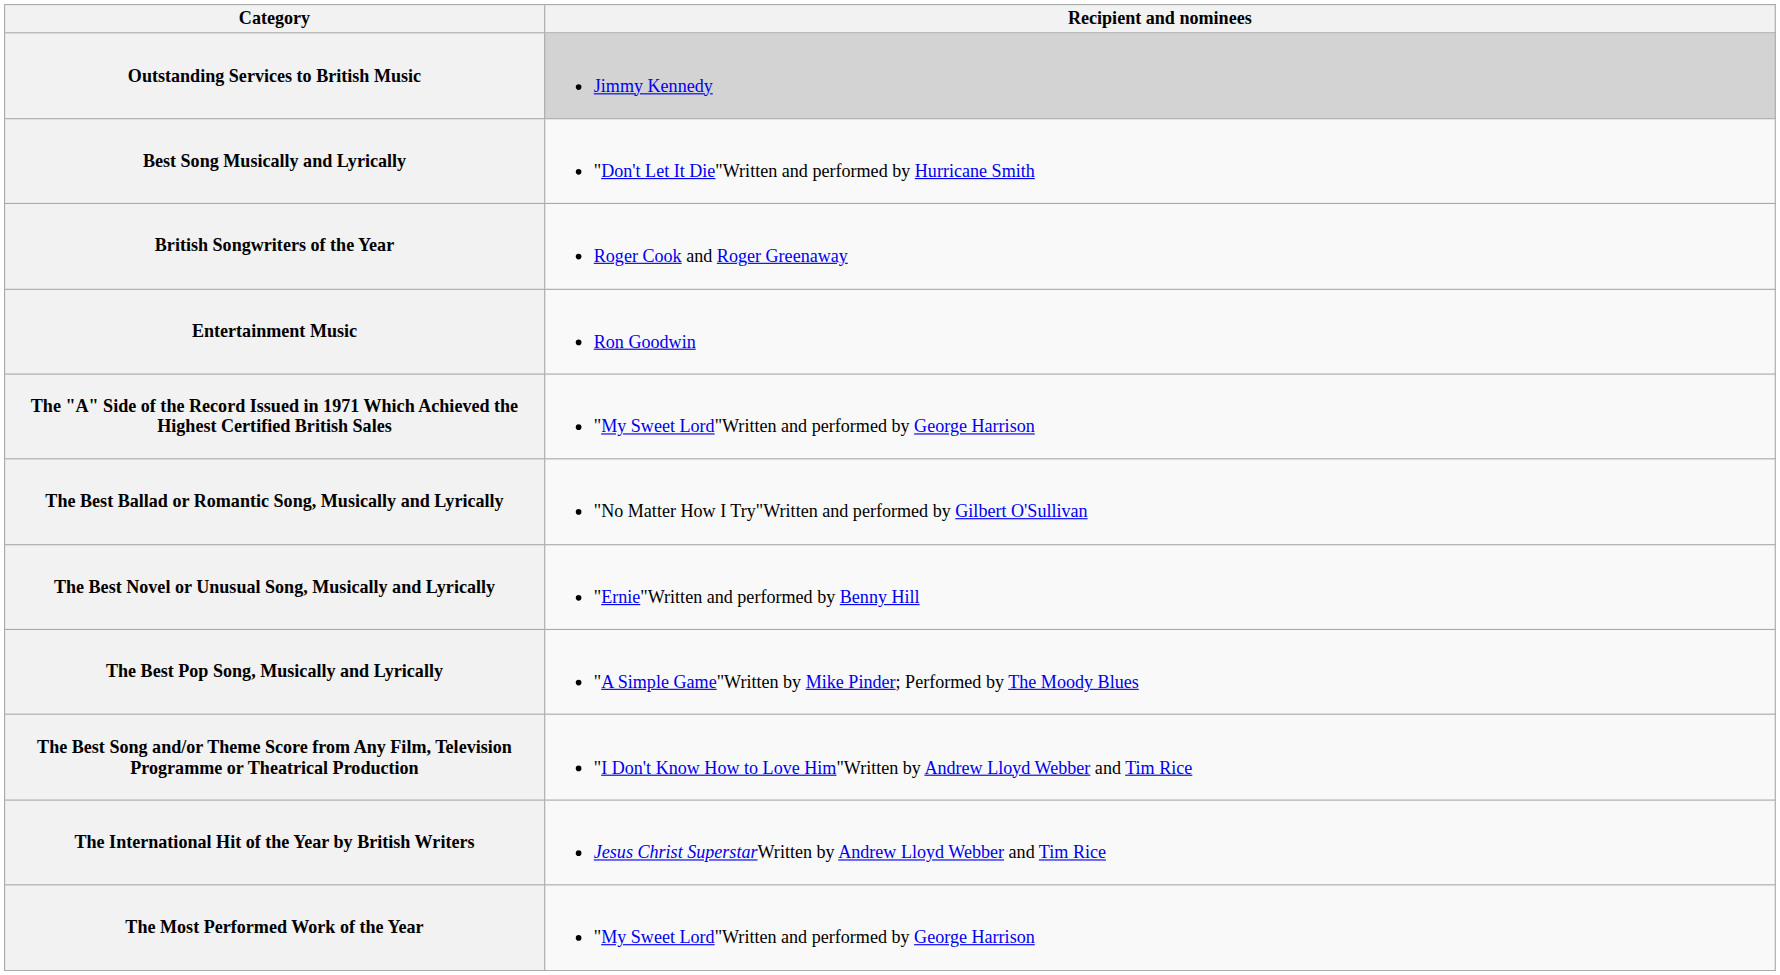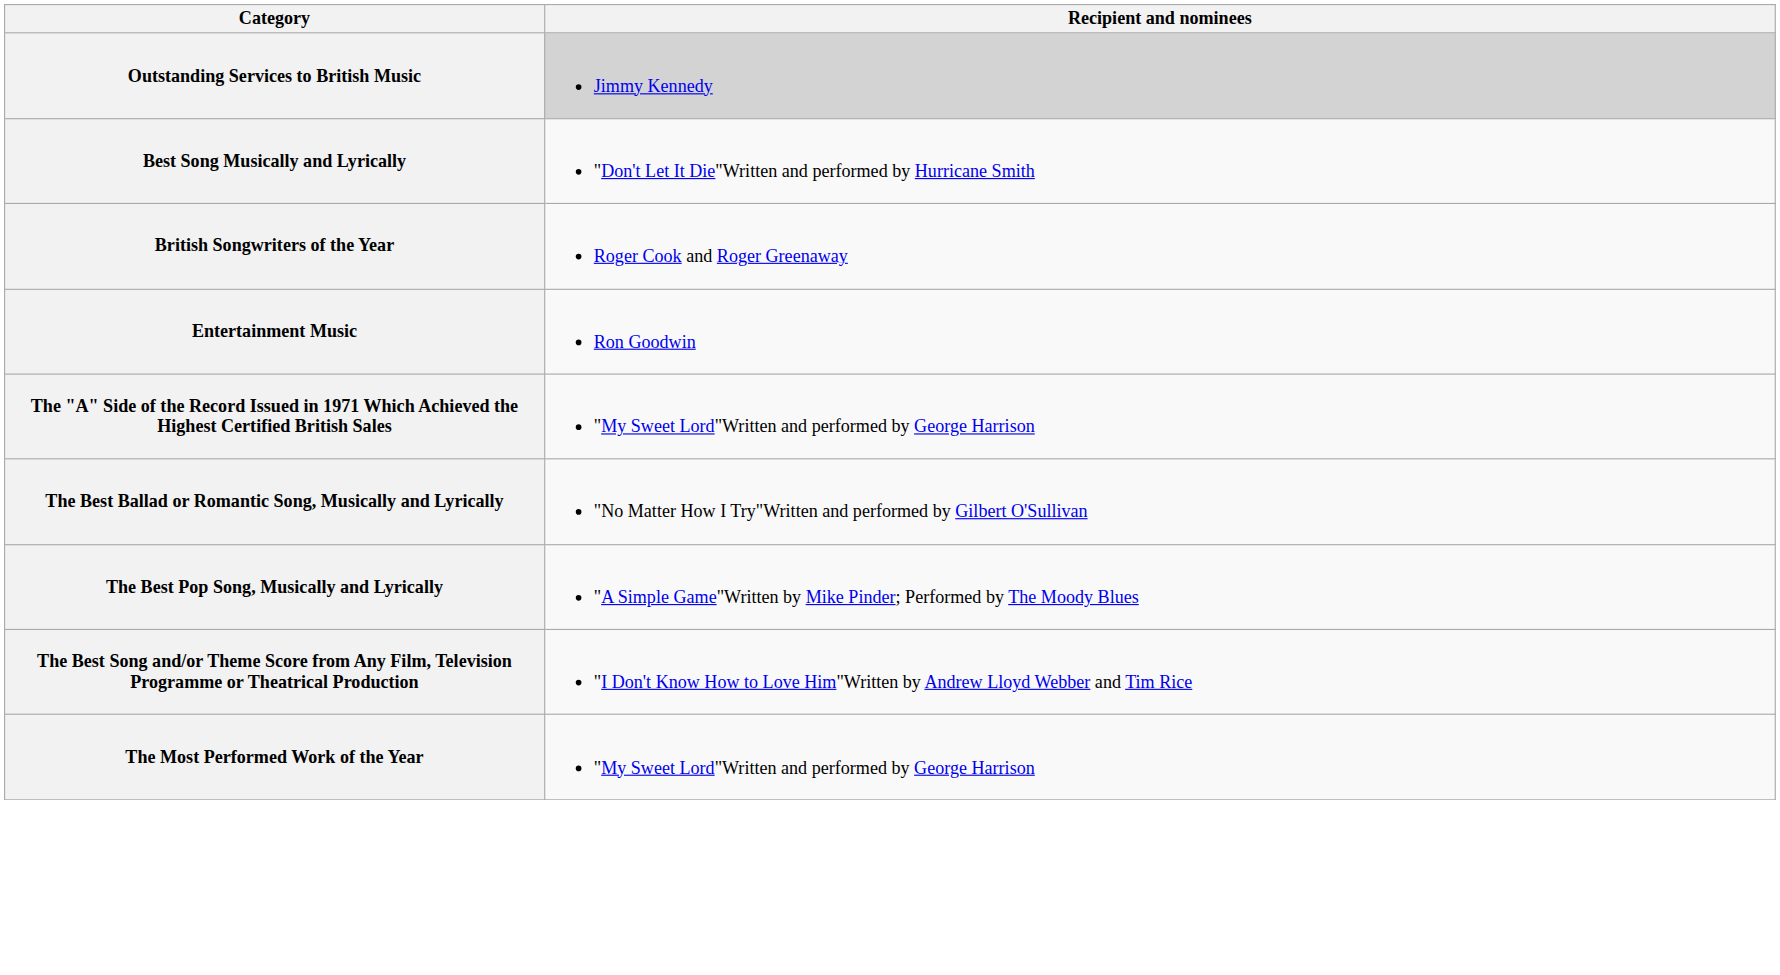 <table class="wikitable">
 <tr>
 <th width="25%">Category</th>
 <th width="57%">Recipient and nominees</th>
 </tr>
 <tr>
 <th scope="row">Outstanding Services to British Music</th>
 <td style="background: lightgrey;"><br><ul><li><a href='#'>Jimmy Kennedy</a></li></ul></td>
 </tr>
 <tr>
 <th scope="row">Best Song Musically and Lyrically</th>
 <td><br><ul><li>"<a href='#'>Don't Let It Die</a>"Written and performed by <a href='#'>Hurricane Smith</a></li></ul></td>
 </tr>
 <tr>
 <th scope="row">British Songwriters of the Year</th>
 <td><br><ul><li><a href='#'>Roger Cook</a> and <a href='#'>Roger Greenaway</a></li></ul></td>
 </tr>
 <tr>
 <th scope="row">Entertainment Music</th>
 <td><br><ul><li><a href='#'>Ron Goodwin</a></li></ul></td>
 </tr>
 <tr>
 <th scope="row">The "A" Side of the Record Issued in 1971 Which Achieved the Highest Certified British Sales</th>
 <td><br><ul><li>"<a href='#'>My Sweet Lord</a>"Written and performed by <a href='#'>George Harrison</a></li></ul></td>
 </tr>
 <tr>
 <th scope="row">The Best Ballad or Romantic Song, Musically and Lyrically</th>
 <td><br><ul><li>"No Matter How I Try"Written and performed by <a href='#'>Gilbert O'Sullivan</a></li></ul></td>
 </tr>
 <tr>
-<th scope="row">The Best Novel or Unusual Song, Musically and Lyrically</th>
-<td><br><ul><li>"<a href='#'>Ernie</a>"Written and performed by <a href='#'>Benny Hill</a></li></ul></td>
-</tr>
-<tr>
 <th scope="row">The Best Pop Song, Musically and Lyrically</th>
 <td><br><ul><li>"<a href='#'>A Simple Game</a>"Written by <a href='#'>Mike Pinder</a>; Performed by <a href='#'>The Moody Blues</a></li></ul></td>
 </tr>
 <tr>
 <th scope="row">The Best Song and/or Theme Score from Any Film, Television Programme or Theatrical Production</th>
 <td><br><ul><li>"<a href='#'>I Don't Know How to Love Him</a>"Written by <a href='#'>Andrew Lloyd Webber</a> and <a href='#'>Tim Rice</a></li></ul></td>
 </tr>
 <tr>
-<th scope="row">The International Hit of the Year by British Writers</th>
-<td><br><ul><li><em><a href='#'>Jesus Christ Superstar</a></em>Written by <a href='#'>Andrew Lloyd Webber</a> and <a href='#'>Tim Rice</a></li></ul></td>
-</tr>
-<tr>
 <th scope="row">The Most Performed Work of the Year</th>
 <td><br><ul><li>"<a href='#'>My Sweet Lord</a>"Written and performed by <a href='#'>George Harrison</a></li></ul></td>
 </tr>
 <tr>
 </tr>
 </table>
